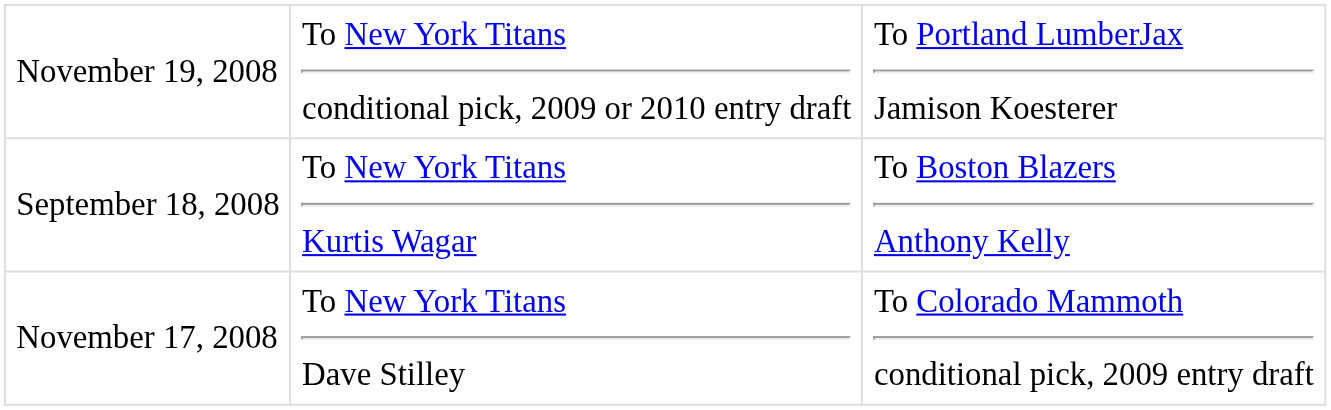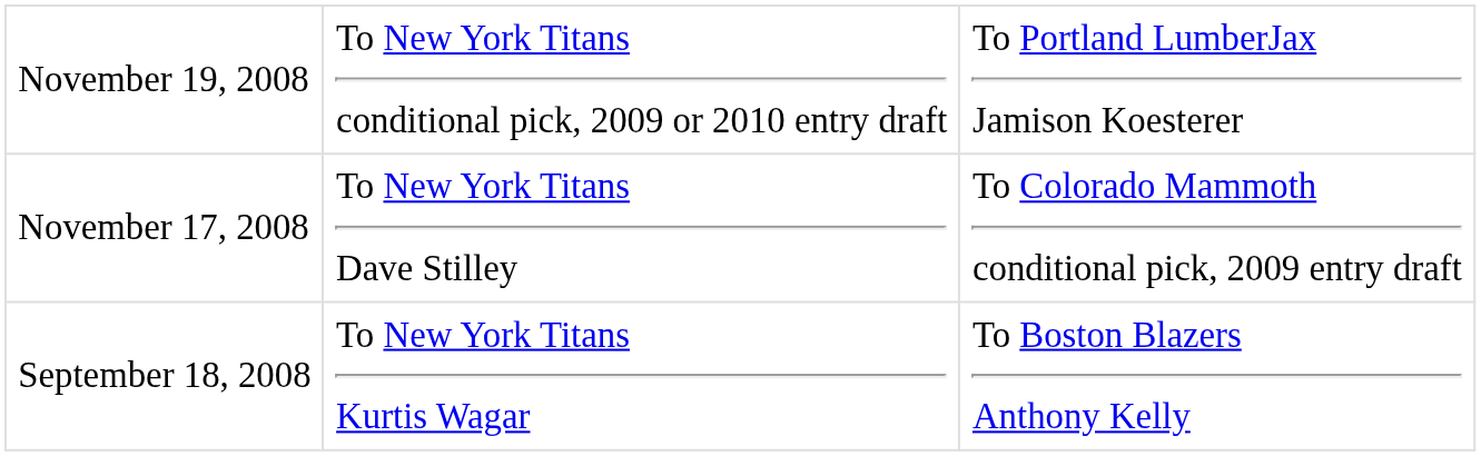 <table border=1 style="border-collapse:collapse" bordercolor="#DFDFDF"  cellpadding="5">
 <tr>
 <td>November 19, 2008</td>
 <td valign="top">To <a href='#'>New York Titans</a><hr>conditional pick, 2009 or 2010 entry draft</td>
 <td valign="top">To <a href='#'>Portland LumberJax</a> <hr>Jamison Koesterer</td>
 </tr>
 <tr>
+<td>November 17, 2008</td>
+<td valign="top">To <a href='#'>New York Titans</a><hr>Dave Stilley</td>
+<td valign="top">To <a href='#'>Colorado Mammoth</a> <hr>conditional pick, 2009 entry draft</td>
+</tr>
+<tr>
 <td>September 18, 2008<br></td>
 <td valign="top">To <a href='#'>New York Titans</a><hr><a href='#'>Kurtis Wagar</a></td>
 <td valign="top">To <a href='#'>Boston Blazers</a> <hr><a href='#'>Anthony Kelly</a></td>
 </tr>
-<tr>
-<td>November 17, 2008</td>
-<td valign="top">To <a href='#'>New York Titans</a><hr>Dave Stilley</td>
-<td valign="top">To <a href='#'>Colorado Mammoth</a> <hr>conditional pick, 2009 entry draft</td>
-</tr>
 </table>
